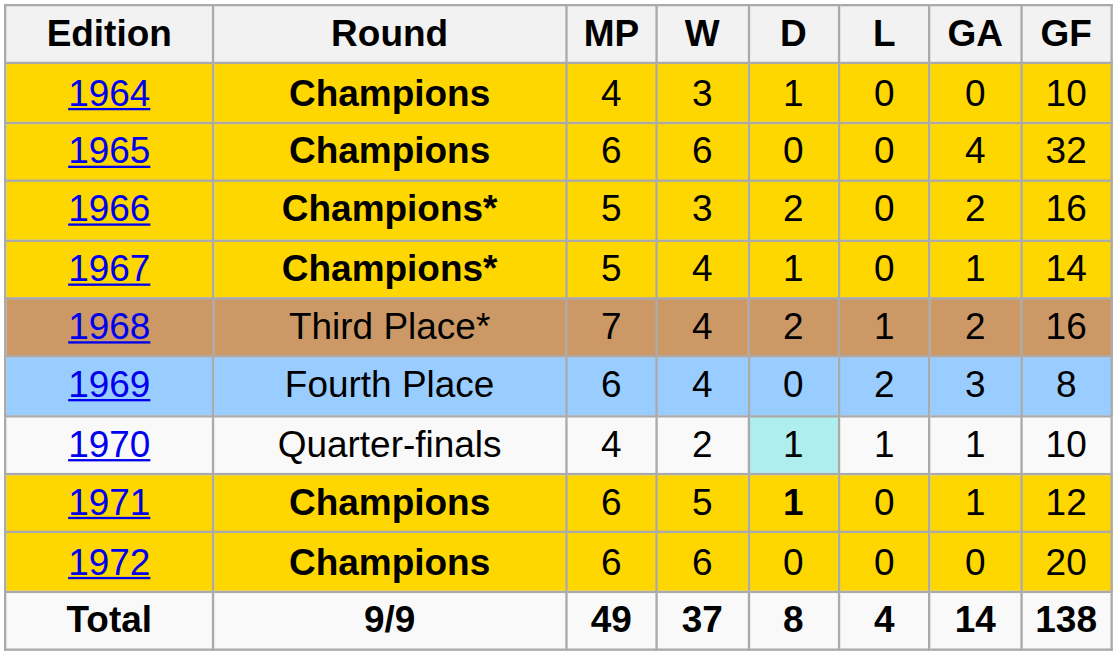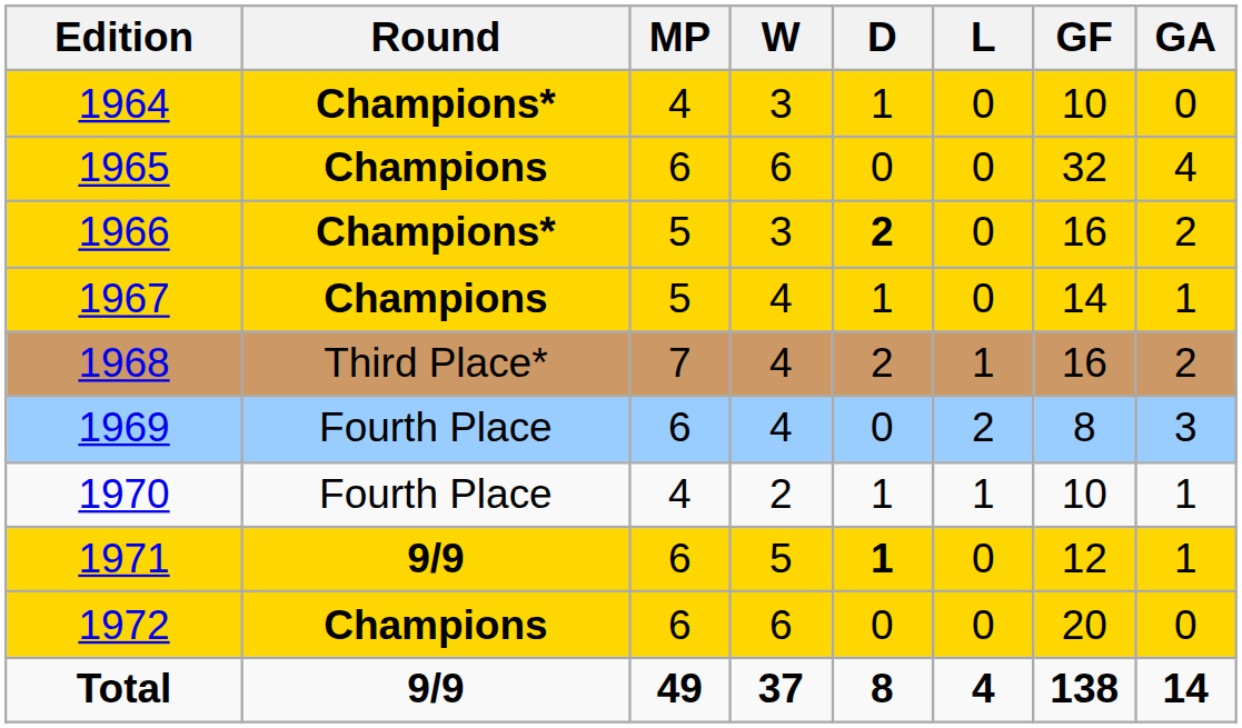 <table class="wikitable" style="text-align:center; width:30em;">
 <tr>
 <th>Edition</th>
 <th>Round</th>
 <th style="width:2em;">MP</th>
 <th style="width:2em;">W</th>
 <th style="width:2em;">D</th>
 <th style="width:2em;">L</th>
+<th style="width:2em;">GF</th>
 <th style="width:2em;">GA</th>
-<th style="width:2em;">GF</th>
 </tr>
 <tr bgcolor=gold>
 <td> <a href='#'>1964</a></td>
-<td><strong>Champions</strong></td>
+<td><strong>Champions*</strong></td>
 <td>4</td>
 <td>3</td>
 <td>1</td>
 <td>0</td>
+<td>10</td>
 <td>0</td>
-<td>10</td>
 </tr>
 <tr bgcolor=gold>
 <td> <a href='#'>1965</a></td>
 <td><strong>Champions</strong></td>
 <td>6</td>
 <td>6</td>
 <td>0</td>
 <td>0</td>
+<td>32</td>
 <td>4</td>
-<td>32</td>
 </tr>
 <tr bgcolor=gold>
 <td> <a href='#'>1966</a></td>
 <td><strong>Champions*</strong></td>
 <td>5</td>
 <td>3</td>
+<td><strong>2</strong></td>
+<td>0</td>
+<td>16</td>
 <td>2</td>
-<td>0</td>
-<td>2</td>
-<td>16</td>
 </tr>
 <tr bgcolor=gold>
 <td> <a href='#'>1967</a></td>
-<td><strong>Champions*</strong></td>
+<td><strong>Champions</strong></td>
 <td>5</td>
 <td>4</td>
 <td>1</td>
 <td>0</td>
+<td>14</td>
 <td>1</td>
-<td>14</td>
 </tr>
 <tr bgcolor="#cc9966">
 <td> <a href='#'>1968</a></td>
 <td>Third Place*</td>
 <td>7</td>
 <td>4</td>
 <td>2</td>
 <td>1</td>
+<td>16</td>
 <td>2</td>
-<td>16</td>
 </tr>
 <tr bgcolor="#9acdff">
 <td> <a href='#'>1969</a></td>
 <td>Fourth Place</td>
 <td>6</td>
 <td>4</td>
 <td>0</td>
 <td>2</td>
+<td>8</td>
 <td>3</td>
-<td>8</td>
 </tr>
 <tr>
 <td> <a href='#'>1970</a></td>
-<td>Quarter-finals</td>
+<td>Fourth Place</td>
 <td>4</td>
 <td>2</td>
-<td style="background: paleturquoise;">1</td>
 <td>1</td>
 <td>1</td>
 <td>10</td>
+<td>1</td>
 </tr>
 <tr bgcolor=gold>
 <td> <a href='#'>1971</a></td>
-<td><strong>Champions</strong></td>
+<td><strong>9/9</strong></td>
 <td>6</td>
 <td>5</td>
 <td><strong>1</strong></td>
 <td>0</td>
+<td>12</td>
 <td>1</td>
-<td>12</td>
 </tr>
 <tr bgcolor=gold>
 <td> <a href='#'>1972</a></td>
 <td><strong>Champions</strong></td>
 <td>6</td>
 <td>6</td>
 <td>0</td>
 <td>0</td>
+<td>20</td>
 <td>0</td>
-<td>20</td>
 </tr>
 <tr>
 <td><strong>Total</strong></td>
 <td><strong>9/9</strong></td>
 <td><strong>49</strong></td>
 <td><strong>37</strong></td>
 <td><strong>8</strong></td>
 <td><strong>4</strong></td>
+<td><strong>138</strong></td>
 <td><strong>14</strong></td>
-<td><strong>138</strong></td>
 </tr>
 </table>
